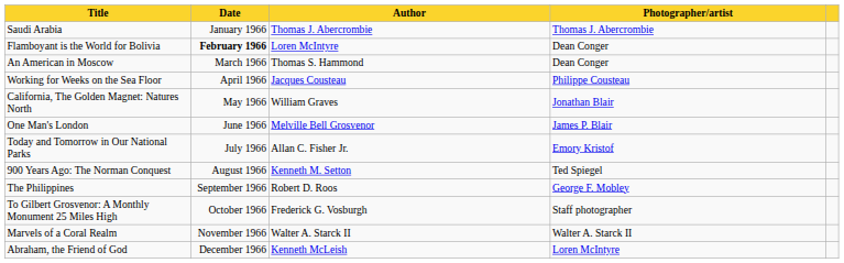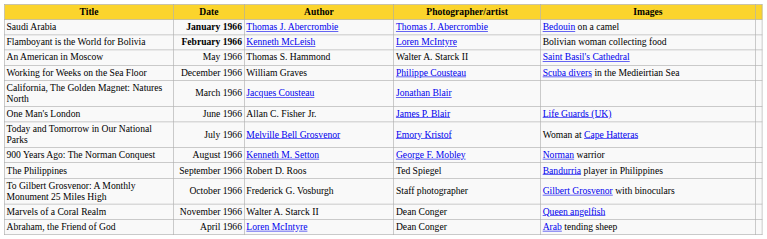 <table class="wikitable" style="width:100%">
 <tr>
 <th scope="col" style="background-color:#fbd42c;" width=275px>Title</th>
 <th scope="col" style="background-color:#fbd42c;" width=110>Date</th>
 <th scope="col" style="background-color:#fbd42c;">Author</th>
 <th scope="col" style="background-color:#fbd42c;">Photographer/artist</th>
+<th scope="col" style="background-color:#fbd42c;">Images</th>
 <th scope="col" style="background-color:#fbd42c;"></th>
 </tr>
 <tr>
 <td scope="row">Saudi Arabia</td>
-<td style="text-align:right;">January 1966</td>
+<td style="text-align:right;"><strong>January 1966</strong></td>
 <td><a href='#'>Thomas J. Abercrombie</a></td>
 <td><a href='#'>Thomas J. Abercrombie</a></td>
+<td><a href='#'>Bedouin</a> on a camel</td>
 <td></td>
 </tr>
 <tr>
 <td scope="row">Flamboyant is the World for Bolivia</td>
 <td style="text-align:right;"><strong>February 1966</strong></td>
+<td><a href='#'>Kenneth McLeish</a></td>
 <td><a href='#'>Loren McIntyre</a></td>
-<td>Dean Conger</td>
+<td>Bolivian woman collecting food</td>
 <td></td>
 </tr>
 <tr>
 <td scope="row">An American in Moscow</td>
-<td style="text-align:right;">March 1966</td>
+<td style="text-align:right;">May 1966</td>
 <td>Thomas S. Hammond</td>
-<td>Dean Conger</td>
+<td>Walter A. Starck II</td>
+<td><a href='#'>Saint Basil's Cathedral</a></td>
 <td></td>
 </tr>
 <tr>
 <td scope="row">Working for Weeks on the Sea Floor</td>
-<td style="text-align:right;">April 1966</td>
-<td><a href='#'>Jacques Cousteau</a></td>
+<td style="text-align:right;">December 1966</td>
+<td>William Graves</td>
 <td><a href='#'>Philippe Cousteau</a></td>
+<td><a href='#'>Scuba divers</a> in the Medieirtian Sea</td>
 <td></td>
 </tr>
 <tr>
 <td scope="row">California, The Golden Magnet: Natures North</td>
-<td style="text-align:right;">May 1966</td>
-<td>William Graves</td>
+<td style="text-align:right;">March 1966</td>
+<td><a href='#'>Jacques Cousteau</a></td>
 <td><a href='#'>Jonathan Blair</a></td>
+<td></td>
 <td></td>
 </tr>
 <tr>
 <td scope="row">One Man's London</td>
 <td style="text-align:right;">June 1966</td>
-<td><a href='#'>Melville Bell Grosvenor</a></td>
+<td>Allan C. Fisher Jr.</td>
 <td><a href='#'>James P. Blair</a></td>
+<td><a href='#'>Life Guards (UK)</a></td>
 <td></td>
 </tr>
 <tr>
 <td scope="row">Today and Tomorrow in Our National Parks</td>
 <td style="text-align:right;">July 1966</td>
-<td>Allan C. Fisher Jr.</td>
+<td><a href='#'>Melville Bell Grosvenor</a></td>
 <td><a href='#'>Emory Kristof</a></td>
+<td>Woman at <a href='#'>Cape Hatteras</a></td>
 <td></td>
 </tr>
 <tr>
 <td scope="row">900 Years Ago: The Norman Conquest</td>
 <td style="text-align:right;">August 1966</td>
 <td><a href='#'>Kenneth M. Setton</a></td>
-<td>Ted Spiegel</td>
+<td><a href='#'>George F. Mobley</a></td>
+<td><a href='#'>Norman</a> warrior</td>
 <td></td>
 </tr>
 <tr>
 <td scope="row">The Philippines</td>
 <td style="text-align:right;">September 1966</td>
 <td>Robert D. Roos</td>
-<td><a href='#'>George F. Mobley</a></td>
+<td>Ted Spiegel</td>
+<td><a href='#'>Bandurria</a> player in Philippines</td>
 <td></td>
 </tr>
 <tr>
 <td scope="row">To Gilbert Grosvenor: A Monthly Monument 25 Miles High</td>
 <td style="text-align:right;">October 1966</td>
 <td>Frederick G. Vosburgh</td>
 <td>Staff photographer</td>
+<td><a href='#'>Gilbert Grosvenor</a> with binoculars</td>
 <td></td>
 </tr>
 <tr>
 <td scope="row">Marvels of a Coral Realm</td>
 <td style="text-align:right;">November 1966</td>
 <td>Walter A. Starck II</td>
-<td>Walter A. Starck II</td>
+<td>Dean Conger</td>
+<td><a href='#'>Queen angelfish</a></td>
 <td></td>
 </tr>
 <tr>
 <td scope="row">Abraham, the Friend of God</td>
-<td style="text-align:right;">December 1966</td>
-<td><a href='#'>Kenneth McLeish</a></td>
+<td style="text-align:right;">April 1966</td>
 <td><a href='#'>Loren McIntyre</a></td>
+<td>Dean Conger</td>
+<td><a href='#'>Arab</a> tending sheep</td>
 <td></td>
 </tr>
 </table>
